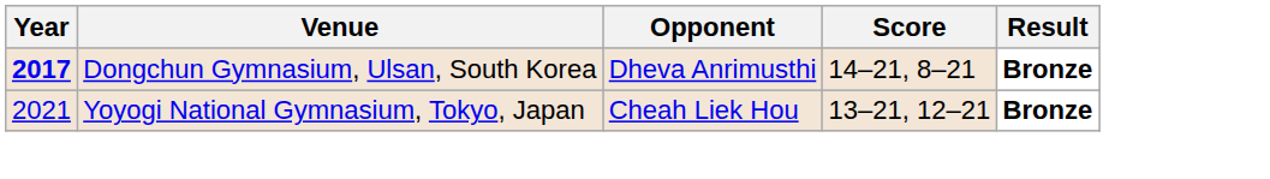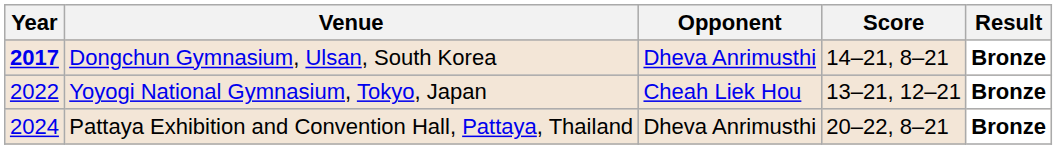 <table class="sortable wikitable" style="font-size: 90%;">
 <tr>
 <th>Year</th>
 <th>Venue</th>
 <th>Opponent</th>
 <th>Score</th>
 <th>Result</th>
 </tr>
 <tr style="background:#F3E6D7">
 <td align="center"><strong><a href='#'>2017</a></strong></td>
 <td align="left"><a href='#'>Dongchun Gymnasium</a>, <a href='#'>Ulsan</a>, South Korea</td>
 <td align="left"> <a href='#'>Dheva Anrimusthi</a></td>
 <td align="left">14–21, 8–21</td>
 <td style="text-align:left; background:white"> <strong>Bronze</strong></td>
 </tr>
 <tr style="background:#F3E6D7">
-<td align="center"><a href='#'>2021</a></td>
+<td align="center"><a href='#'>2022</a></td>
 <td align="left"><a href='#'>Yoyogi National Gymnasium</a>, <a href='#'>Tokyo</a>, Japan</td>
 <td align="left"> <a href='#'>Cheah Liek Hou</a></td>
 <td align="left">13–21, 12–21</td>
 <td style="text-align:left; background:white"> <strong>Bronze</strong></td>
 </tr>
+<tr style="background:#F3E6D7">
+<td align="center"><a href='#'>2024</a></td>
+<td align="left">Pattaya Exhibition and Convention Hall, <a href='#'>Pattaya</a>, Thailand</td>
+<td align="left"> Dheva Anrimusthi</td>
+<td align="left">20–22, 8–21</td>
+<td style="text-align:left; background:white"> <strong>Bronze</strong></td>
+</tr>
 </table>
